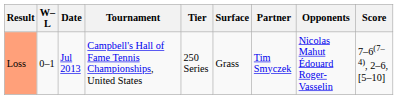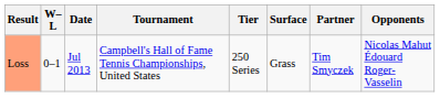 <table class="sortable wikitable">
 <tr>
 <th>Result</th>
 <th class="unsortable">W–L</th>
 <th>Date</th>
 <th>Tournament</th>
 <th>Tier</th>
 <th>Surface</th>
 <th>Partner</th>
 <th>Opponents</th>
-<th class="unsortable">Score</th>
 </tr>
 <tr>
 <td style="background:#ffa07a;">Loss</td>
 <td>0–1</td>
 <td><a href='#'>Jul 2013</a></td>
 <td><a href='#'>Campbell's Hall of Fame Tennis Championships</a>, United States</td>
 <td>250 Series</td>
 <td>Grass</td>
 <td> <a href='#'>Tim Smyczek</a></td>
 <td> <a href='#'>Nicolas Mahut</a><br> <a href='#'>Édouard Roger-Vasselin</a></td>
-<td>7–6<sup>(7–4)</sup>, 2–6, [5–10]</td>
 </tr>
 </table>
